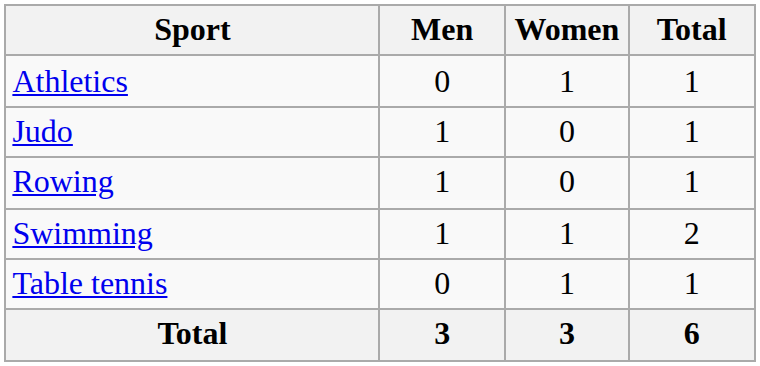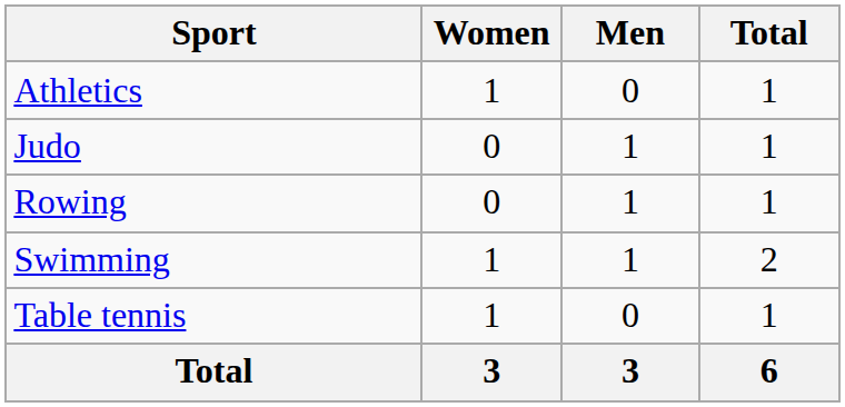 <table class="wikitable sortable" style="text-align:center;">
 <tr>
 <th width=180>Sport</th>
+<th width=55>Women</th>
 <th width=55>Men</th>
-<th width=55>Women</th>
 <th width=55>Total</th>
 </tr>
 <tr>
 <td align=left><a href='#'>Athletics</a></td>
+<td>1</td>
+<td>0</td>
+<td>1</td>
+</tr>
+<tr>
+<td align=left><a href='#'>Judo</a></td>
 <td>0</td>
 <td>1</td>
 <td>1</td>
 </tr>
 <tr>
-<td align=left><a href='#'>Judo</a></td>
-<td>1</td>
+<td align=left><a href='#'>Rowing</a></td>
 <td>0</td>
 <td>1</td>
-</tr>
-<tr>
-<td align=left><a href='#'>Rowing</a></td>
-<td>1</td>
-<td>0</td>
 <td>1</td>
 </tr>
 <tr>
 <td align=left><a href='#'>Swimming</a></td>
 <td>1</td>
 <td>1</td>
 <td>2</td>
 </tr>
 <tr>
 <td align=left><a href='#'>Table tennis</a></td>
+<td>1</td>
 <td>0</td>
-<td>1</td>
 <td>1</td>
 </tr>
 <tr>
 <th>Total</th>
 <th>3</th>
 <th>3</th>
 <th>6</th>
 </tr>
 </table>
